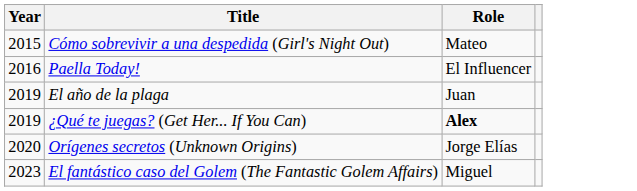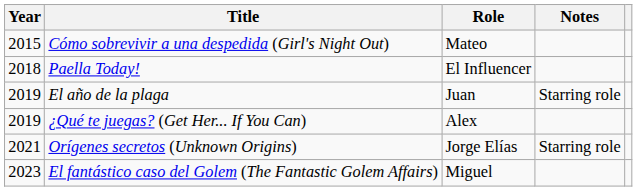 <table class="wikitable sortable">
 <tr>
 <th>Year</th>
 <th>Title</th>
 <th>Role</th>
+<th class="unsortable">Notes</th>
 <th class="unsortable"><br></th>
 </tr>
 <tr>
 <td>2015</td>
 <td><em><a href='#'>Cómo sobrevivir a una despedida</a></em> (<em>Girl's Night Out</em>)</td>
 <td>Mateo</td>
+<td></td>
 <td align = "center"></td>
 </tr>
 <tr>
-<td>2016</td>
+<td>2018</td>
 <td><em><a href='#'>Paella Today!</a></em></td>
 <td>El Influencer</td>
+<td></td>
 <td align = "center"></td>
 </tr>
 <tr>
 <td>2019</td>
 <td><em>El año de la plaga</em></td>
 <td>Juan</td>
+<td>Starring role</td>
 <td align = "center"></td>
 </tr>
 <tr>
 <td>2019</td>
 <td><em><a href='#'>¿Qué te juegas?</a></em> (<em>Get Her... If You Can</em>)</td>
-<td><strong>Alex</strong></td>
+<td>Alex</td>
+<td></td>
 <td align = "center"></td>
 </tr>
 <tr>
-<td>2020</td>
+<td>2021</td>
 <td><em><a href='#'>Orígenes secretos</a></em> (<em>Unknown Origins</em>)</td>
 <td>Jorge Elías</td>
+<td>Starring role</td>
 <td align = "center"></td>
 </tr>
 <tr>
 <td>2023</td>
 <td><em><a href='#'>El fantástico caso del Golem</a></em> (<em>The Fantastic Golem Affairs</em>)</td>
 <td>Miguel</td>
+<td></td>
 <td align = "center"></td>
 </tr>
 </table>
